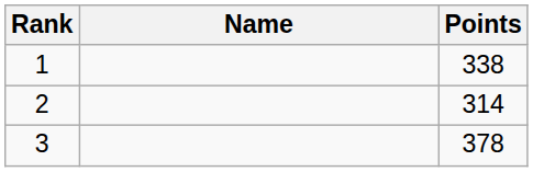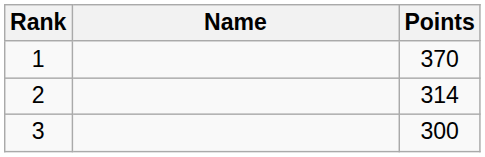 <table class="wikitable" border="1" style="text-align:center">
 <tr>
 <th width=30>Rank</th>
 <th width=220>Name</th>
 <th width=25>Points</th>
 </tr>
 <tr>
 <td>1</td>
 <td align="left"></td>
-<td>338</td>
+<td>370</td>
 </tr>
 <tr>
 <td>2</td>
 <td align="left"></td>
 <td>314</td>
 </tr>
 <tr>
 <td>3</td>
 <td align="left"></td>
-<td>378</td>
+<td>300</td>
 </tr>
 </table>
